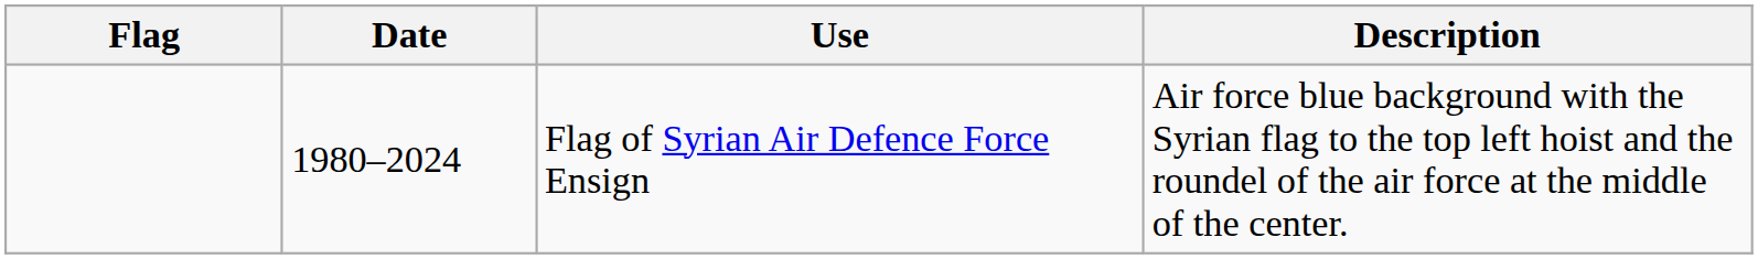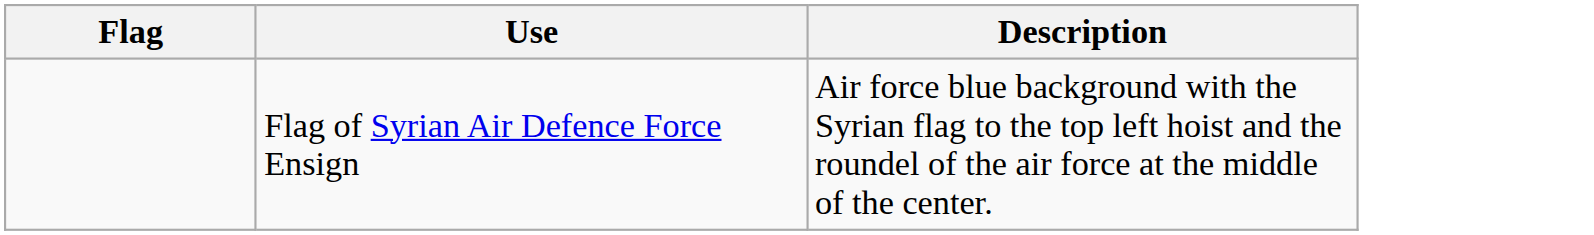 <table class="wikitable">
 <tr>
 <th style="width:110px;">Flag</th>
-<th style="width:100px;">Date</th>
 <th style="width:250px;">Use</th>
 <th style="width:250px;">Description</th>
 </tr>
 <tr>
 <td></td>
-<td>1980–2024</td>
 <td>Flag of <a href='#'>Syrian Air Defence Force</a> Ensign</td>
 <td>Air force blue background with the Syrian flag to the top left hoist and the roundel of the air force at the middle of the center.</td>
 </tr>
 </table>
